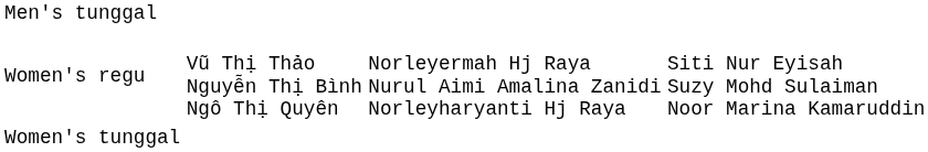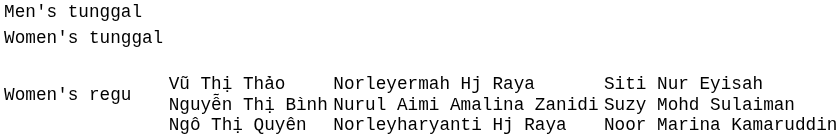 <table>
 <tr>
 <td>Men's tunggal</td>
+<td></td>
+<td></td>
+<td></td>
+</tr>
+<tr>
+<td>Women's tunggal</td>
 <td></td>
 <td></td>
 <td></td>
 </tr>
 <tr>
 <td>Women's regu</td>
 <td><br>Vũ Thị Thảo<br>Nguyễn Thị Bình<br>Ngô Thị Quyên</td>
 <td><br>Norleyermah Hj Raya<br>Nurul Aimi Amalina Zanidi<br>Norleyharyanti Hj Raya</td>
 <td><br>Siti Nur Eyisah<br>Suzy Mohd Sulaiman<br>Noor Marina Kamaruddin</td>
 </tr>
-<tr>
-<td>Women's tunggal</td>
-<td></td>
-<td></td>
-<td></td>
-</tr>
 </table>
